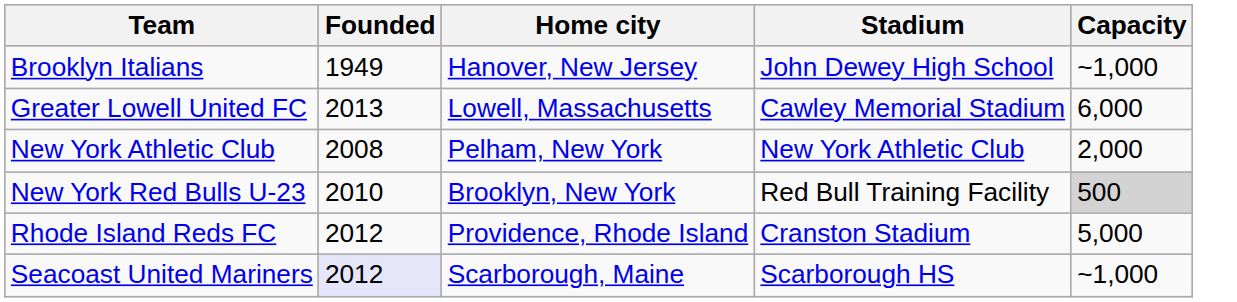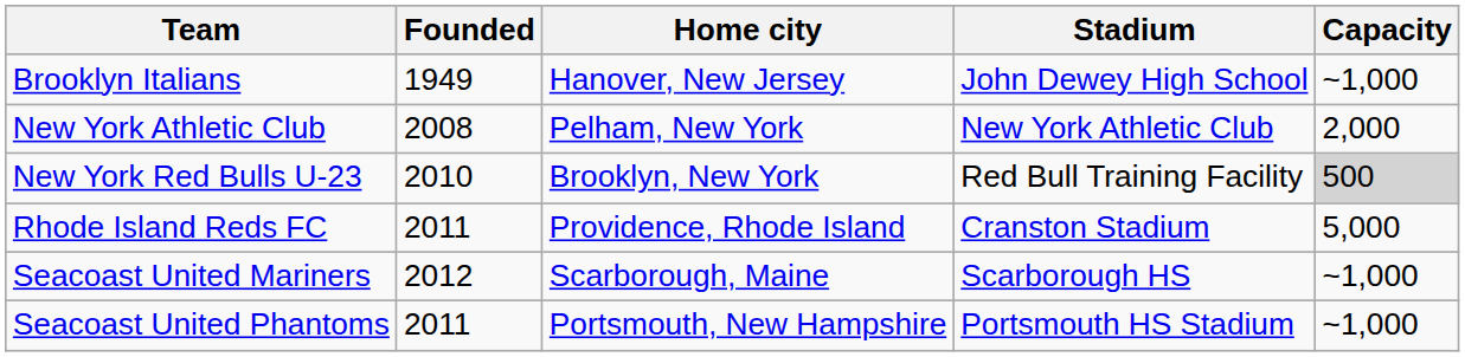 <table class="wikitable sortable collapsible collapsed">
 <tr>
 <th>Team</th>
 <th>Founded</th>
 <th>Home city</th>
 <th>Stadium</th>
 <th>Capacity</th>
 </tr>
 <tr>
 <td><a href='#'>Brooklyn Italians</a></td>
 <td>1949</td>
 <td><a href='#'>Hanover, New Jersey</a></td>
 <td><a href='#'>John Dewey High School</a></td>
 <td>~1,000</td>
-</tr>
-<tr>
-<td><a href='#'>Greater Lowell United FC</a></td>
-<td>2013</td>
-<td><a href='#'>Lowell, Massachusetts</a></td>
-<td><a href='#'>Cawley Memorial Stadium</a></td>
-<td>6,000</td>
 </tr>
 <tr>
 <td><a href='#'>New York Athletic Club</a></td>
 <td>2008</td>
 <td><a href='#'>Pelham, New York</a></td>
 <td><a href='#'>New York Athletic Club</a></td>
 <td>2,000</td>
 </tr>
 <tr>
 <td><a href='#'>New York Red Bulls U-23</a></td>
 <td>2010</td>
 <td><a href='#'>Brooklyn, New York</a></td>
 <td>Red Bull Training Facility</td>
 <td style="background: lightgrey;">500</td>
 </tr>
 <tr>
 <td><a href='#'>Rhode Island Reds FC</a></td>
-<td>2012</td>
+<td>2011</td>
 <td><a href='#'>Providence, Rhode Island</a></td>
 <td><a href='#'>Cranston Stadium</a></td>
 <td>5,000</td>
 </tr>
 <tr>
 <td><a href='#'>Seacoast United Mariners</a></td>
-<td style="background: lavender;">2012</td>
+<td>2012</td>
 <td><a href='#'>Scarborough, Maine</a></td>
 <td><a href='#'>Scarborough HS</a></td>
 <td>~1,000</td>
 </tr>
+<tr>
+<td><a href='#'>Seacoast United Phantoms</a></td>
+<td>2011</td>
+<td><a href='#'>Portsmouth, New Hampshire</a></td>
+<td><a href='#'>Portsmouth HS Stadium</a></td>
+<td>~1,000</td>
+</tr>
 </table>
